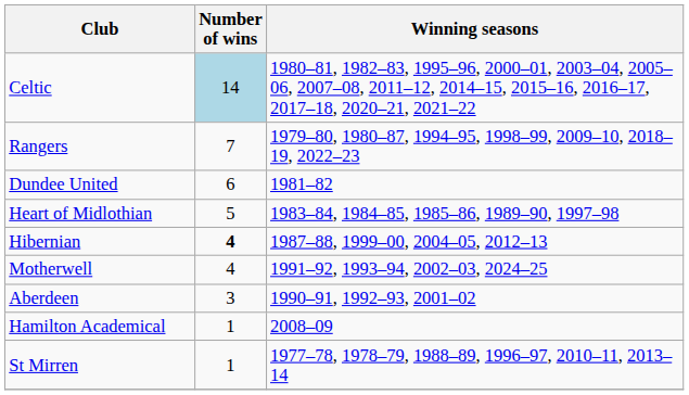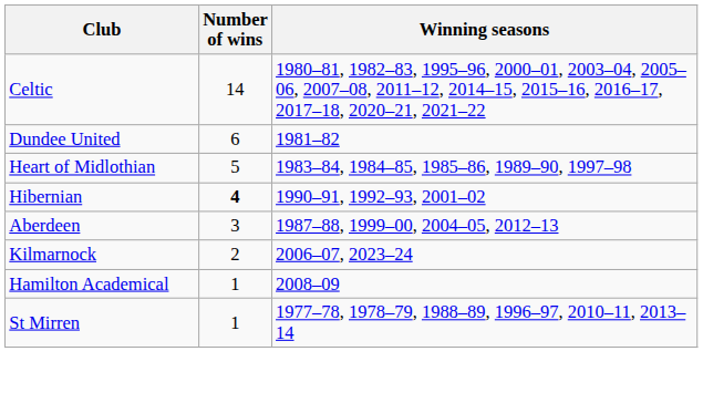 <table class="wikitable">
 <tr>
 <th width=200>Club</th>
 <th>Number of wins</th>
 <th>Winning seasons</th>
 </tr>
 <tr>
 <td><a href='#'>Celtic</a></td>
-<td align=center style="background: lightblue;">14</td>
+<td align=center>14</td>
 <td width=500><a href='#'>1980–81</a>, <a href='#'>1982–83</a>, <a href='#'>1995–96</a>, <a href='#'>2000–01</a>, <a href='#'>2003–04</a>, <a href='#'>2005–06</a>, <a href='#'>2007–08</a>, <a href='#'>2011–12</a>, <a href='#'>2014–15</a>, <a href='#'>2015–16</a>, <a href='#'>2016–17</a>, <a href='#'>2017–18</a>, <a href='#'>2020–21</a>, <a href='#'>2021–22</a></td>
-</tr>
-<tr>
-<td><a href='#'>Rangers</a></td>
-<td align=center>7</td>
-<td><a href='#'>1979–80</a>, <a href='#'>1980–87</a>, <a href='#'>1994–95</a>, <a href='#'>1998–99</a>, <a href='#'>2009–10</a>, <a href='#'>2018–19</a>, <a href='#'>2022–23</a></td>
 </tr>
 <tr>
 <td><a href='#'>Dundee United</a></td>
 <td align=center>6</td>
 <td><a href='#'>1981–82</a></td>
 </tr>
 <tr>
 <td><a href='#'>Heart of Midlothian</a></td>
 <td align=center>5</td>
 <td><a href='#'>1983–84</a>, <a href='#'>1984–85</a>, <a href='#'>1985–86</a>, <a href='#'>1989–90</a>, <a href='#'>1997–98</a></td>
 </tr>
 <tr>
 <td><a href='#'>Hibernian</a></td>
 <td align=center><strong>4</strong></td>
-<td><a href='#'>1987–88</a>, <a href='#'>1999–00</a>, <a href='#'>2004–05</a>, <a href='#'>2012–13</a></td>
-</tr>
-<tr>
-<td><a href='#'>Motherwell</a></td>
-<td align=center>4</td>
-<td><a href='#'>1991–92</a>, <a href='#'>1993–94</a>, <a href='#'>2002–03</a>, <a href='#'>2024–25</a></td>
+<td><a href='#'>1990–91</a>, <a href='#'>1992–93</a>, <a href='#'>2001–02</a></td>
 </tr>
 <tr>
 <td><a href='#'>Aberdeen</a></td>
 <td align=center>3</td>
-<td><a href='#'>1990–91</a>, <a href='#'>1992–93</a>, <a href='#'>2001–02</a></td>
+<td><a href='#'>1987–88</a>, <a href='#'>1999–00</a>, <a href='#'>2004–05</a>, <a href='#'>2012–13</a></td>
+</tr>
+<tr>
+<td><a href='#'>Kilmarnock</a></td>
+<td align=center>2</td>
+<td><a href='#'>2006–07</a>, <a href='#'>2023–24</a></td>
 </tr>
 <tr>
 <td><a href='#'>Hamilton Academical</a></td>
 <td align=center>1</td>
 <td><a href='#'>2008–09</a></td>
 </tr>
 <tr>
 <td><a href='#'>St Mirren</a></td>
 <td align=center>1</td>
 <td><a href='#'>1977–78</a>, <a href='#'>1978–79</a>, <a href='#'>1988–89</a>, <a href='#'>1996–97</a>, <a href='#'>2010–11</a>, <a href='#'>2013–14</a></td>
 </tr>
 <tr>
 </tr>
 </table>
